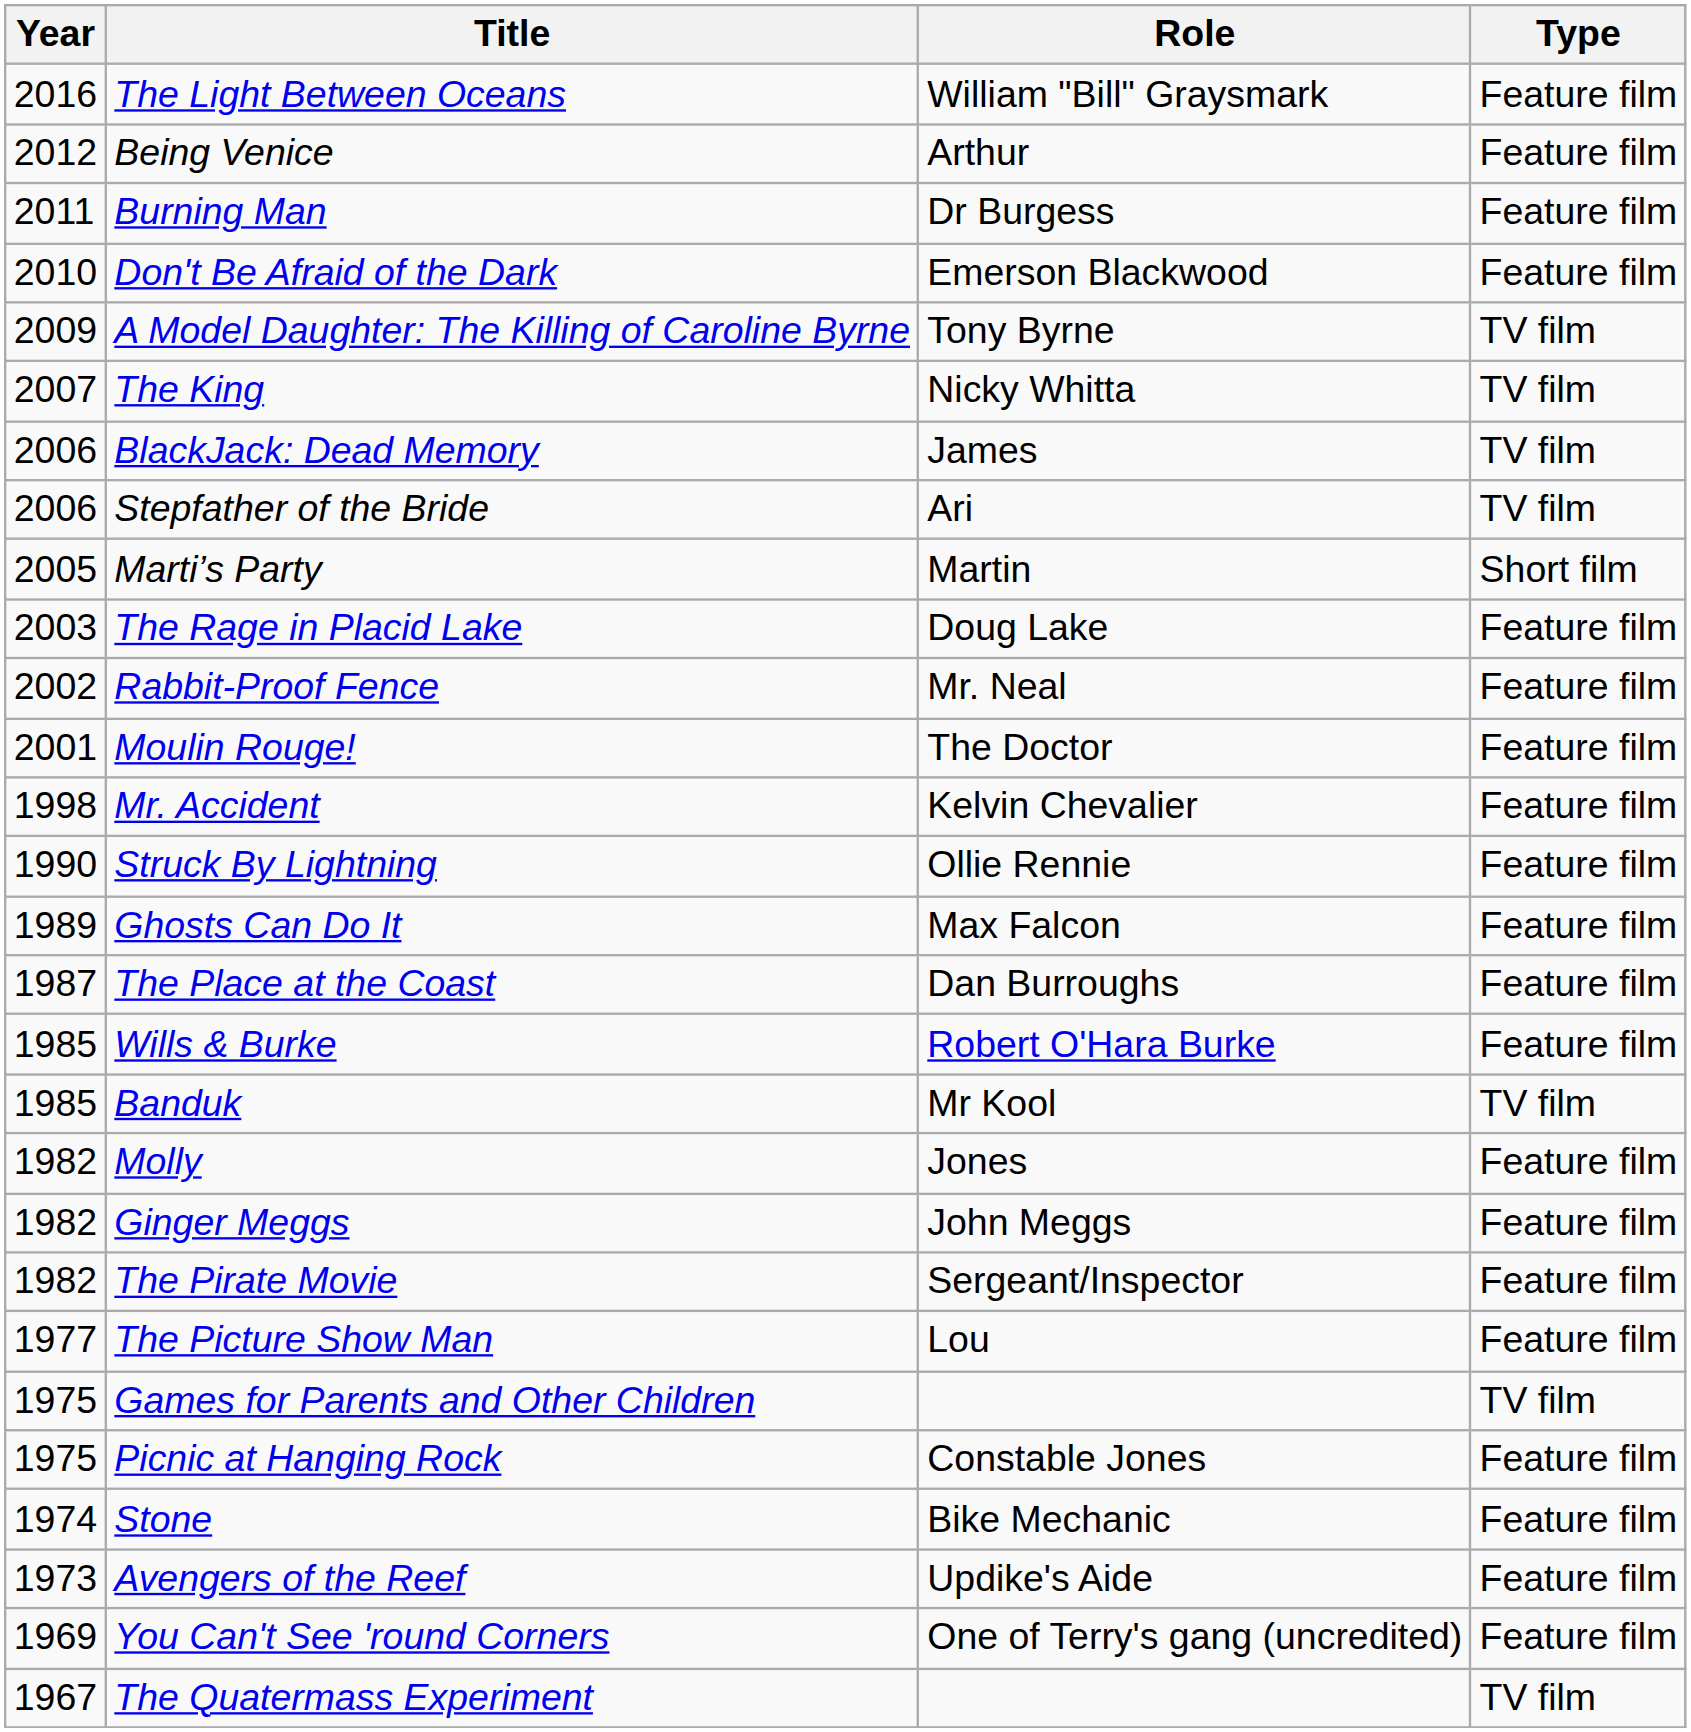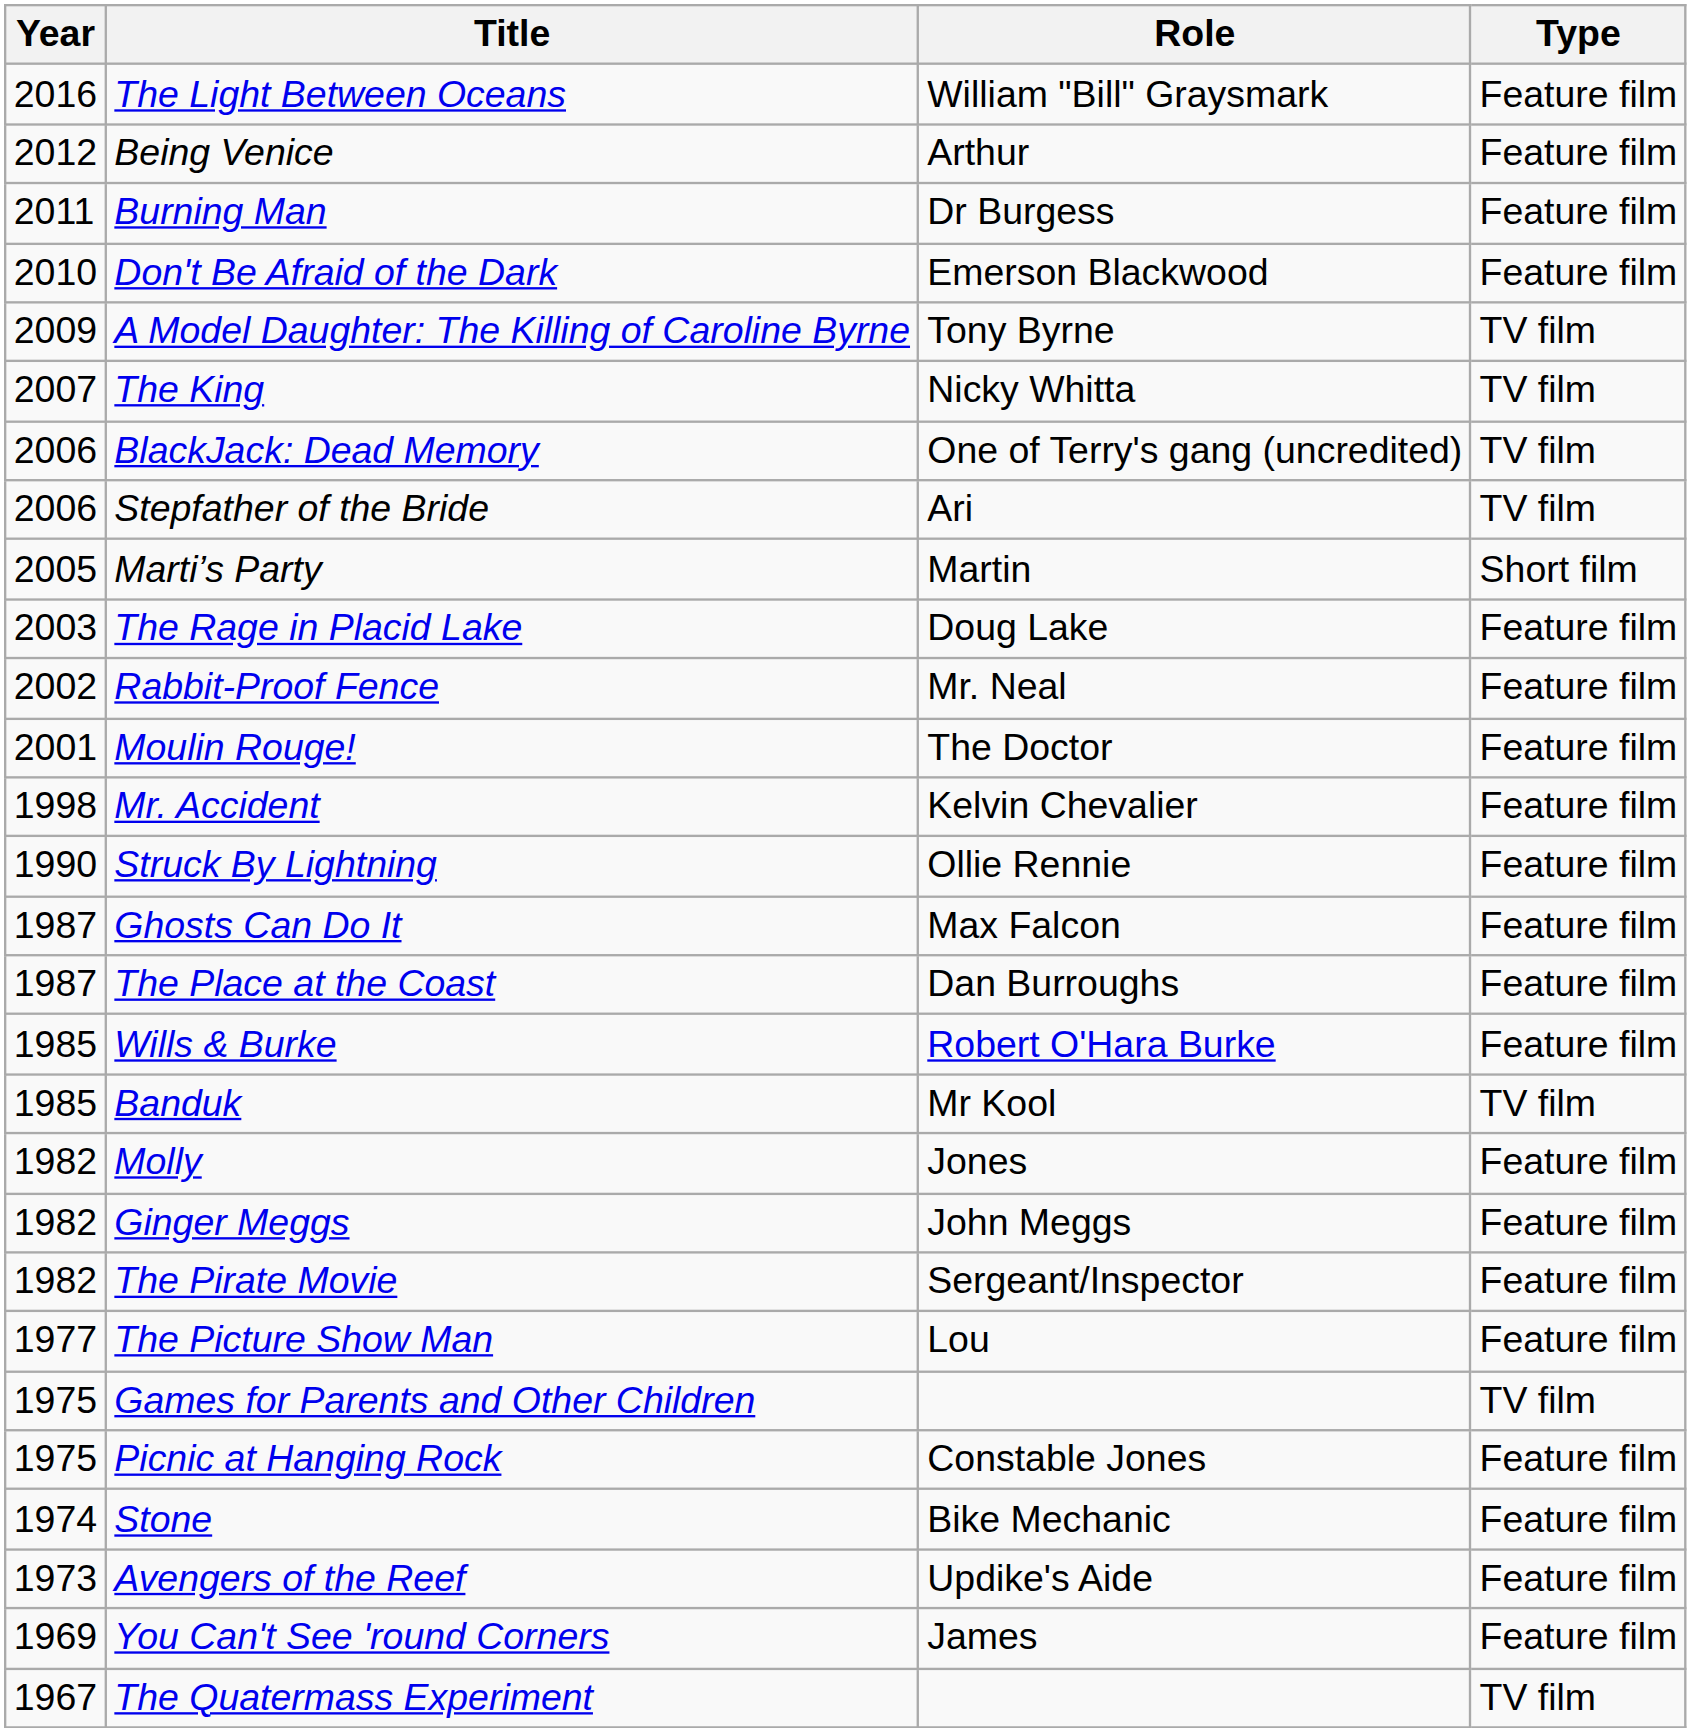 <table class="wikitable">
 <tr>
 <th>Year</th>
 <th>Title</th>
 <th>Role</th>
 <th>Type</th>
 </tr>
 <tr>
 <td>2016</td>
 <td><em><a href='#'>The Light Between Oceans</a></em></td>
 <td>William "Bill" Graysmark</td>
 <td>Feature film</td>
 </tr>
 <tr>
 <td>2012</td>
 <td><em>Being Venice</em></td>
 <td>Arthur</td>
 <td>Feature film</td>
 </tr>
 <tr>
 <td>2011</td>
 <td><em><a href='#'>Burning Man</a></em></td>
 <td>Dr Burgess</td>
 <td>Feature film</td>
 </tr>
 <tr>
 <td>2010</td>
 <td><em><a href='#'>Don't Be Afraid of the Dark</a></em></td>
 <td>Emerson Blackwood</td>
 <td>Feature film</td>
 </tr>
 <tr>
 <td>2009</td>
 <td><em><a href='#'>A Model Daughter: The Killing of Caroline Byrne</a></em></td>
 <td>Tony Byrne</td>
 <td>TV film</td>
 </tr>
 <tr>
 <td>2007</td>
 <td><em><a href='#'>The King</a></em></td>
 <td>Nicky Whitta</td>
 <td>TV film</td>
 </tr>
 <tr>
 <td>2006</td>
 <td><em><a href='#'>BlackJack: Dead Memory</a></em></td>
-<td>James</td>
+<td>One of Terry's gang (uncredited)</td>
 <td>TV film</td>
 </tr>
 <tr>
 <td>2006</td>
 <td><em>Stepfather of the Bride</em></td>
 <td>Ari</td>
 <td>TV film</td>
 </tr>
 <tr>
 <td>2005</td>
 <td><em>Marti’s Party</em></td>
 <td>Martin</td>
 <td>Short film</td>
 </tr>
 <tr>
 <td>2003</td>
 <td><em><a href='#'>The Rage in Placid Lake</a></em></td>
 <td>Doug Lake</td>
 <td>Feature film</td>
 </tr>
 <tr>
 <td>2002</td>
 <td><em><a href='#'>Rabbit-Proof Fence</a></em></td>
 <td>Mr. Neal</td>
 <td>Feature film</td>
 </tr>
 <tr>
 <td>2001</td>
 <td><em><a href='#'>Moulin Rouge!</a></em></td>
 <td>The Doctor</td>
 <td>Feature film</td>
 </tr>
 <tr>
 <td>1998</td>
 <td><em><a href='#'>Mr. Accident</a></em></td>
 <td>Kelvin Chevalier</td>
 <td>Feature film</td>
 </tr>
 <tr>
 <td>1990</td>
 <td><em><a href='#'>Struck By Lightning</a></em></td>
 <td>Ollie Rennie</td>
 <td>Feature film</td>
 </tr>
 <tr>
-<td>1989</td>
+<td>1987</td>
 <td><em><a href='#'>Ghosts Can Do It</a></em></td>
 <td>Max Falcon</td>
 <td>Feature film</td>
 </tr>
 <tr>
 <td>1987</td>
 <td><em><a href='#'>The Place at the Coast</a></em></td>
 <td>Dan Burroughs</td>
 <td>Feature film</td>
 </tr>
 <tr>
 <td>1985</td>
 <td><em><a href='#'>Wills & Burke</a></em></td>
 <td><a href='#'>Robert O'Hara Burke</a></td>
 <td>Feature film</td>
 </tr>
 <tr>
 <td>1985</td>
 <td><em><a href='#'>Banduk</a></em></td>
 <td>Mr Kool</td>
 <td>TV film</td>
 </tr>
 <tr>
 <td>1982</td>
 <td><em><a href='#'>Molly</a></em></td>
 <td>Jones</td>
 <td>Feature film</td>
 </tr>
 <tr>
 <td>1982</td>
 <td><em><a href='#'>Ginger Meggs</a></em></td>
 <td>John Meggs</td>
 <td>Feature film</td>
 </tr>
 <tr>
 <td>1982</td>
 <td><em><a href='#'>The Pirate Movie</a></em></td>
 <td>Sergeant/Inspector</td>
 <td>Feature film</td>
 </tr>
 <tr>
 <td>1977</td>
 <td><em><a href='#'>The Picture Show Man</a></em></td>
 <td>Lou</td>
 <td>Feature film</td>
 </tr>
 <tr>
 <td>1975</td>
 <td><em><a href='#'>Games for Parents and Other Children</a></em></td>
 <td></td>
 <td>TV film</td>
 </tr>
 <tr>
 <td>1975</td>
 <td><em><a href='#'>Picnic at Hanging Rock</a></em></td>
 <td>Constable Jones</td>
 <td>Feature film</td>
 </tr>
 <tr>
 <td>1974</td>
 <td><em><a href='#'>Stone</a></em></td>
 <td>Bike Mechanic</td>
 <td>Feature film</td>
 </tr>
 <tr>
 <td>1973</td>
 <td><em><a href='#'>Avengers of the Reef</a></em></td>
 <td>Updike's Aide</td>
 <td>Feature film</td>
 </tr>
 <tr>
 <td>1969</td>
 <td><em><a href='#'>You Can't See 'round Corners</a></em></td>
-<td>One of Terry's gang (uncredited)</td>
+<td>James</td>
 <td>Feature film</td>
 </tr>
 <tr>
 <td>1967</td>
 <td><em><a href='#'>The Quatermass Experiment</a></em></td>
 <td></td>
 <td>TV film</td>
 </tr>
 </table>
